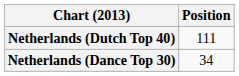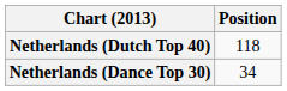 <table class="wikitable plainrowheaders">
 <tr>
 <th>Chart (2013)</th>
 <th>Position</th>
 </tr>
 <tr>
 <th scope="row">Netherlands (Dutch Top 40)</th>
-<td align="center">111</td>
+<td align="center">118</td>
 </tr>
 <tr>
 <th scope="row">Netherlands (Dance Top 30)</th>
 <td align="center">34</td>
 </tr>
 </table>
